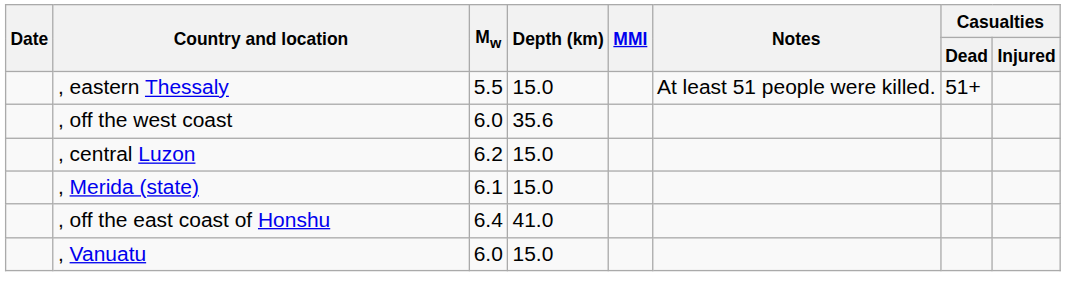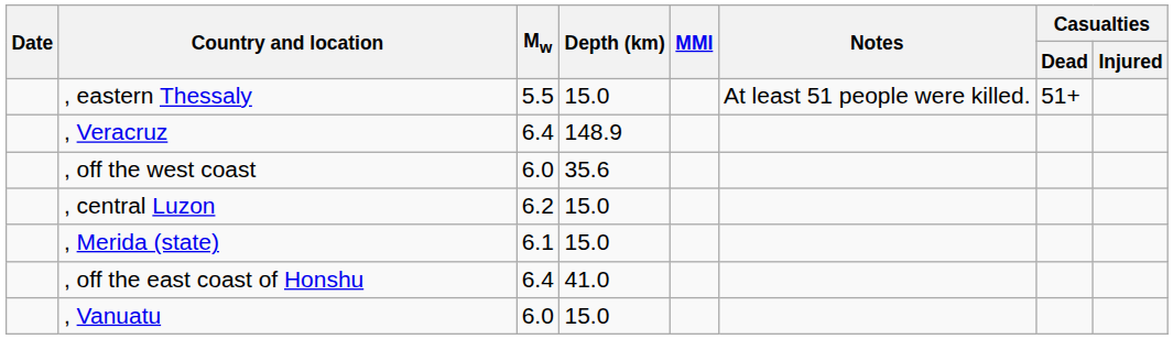 <table class="wikitable sortable sort-under" style="border:1px black; margin-left:1em;">
 <tr>
 <th rowspan="2"><small>Date</small></th>
 <th rowspan="2" style="width: 310px"><small>Country and location</small></th>
 <th rowspan="2"><small>M<sub>w</sub></small></th>
 <th rowspan="2"><small>Depth (km)</small></th>
 <th rowspan="2"><small><a href='#'>MMI</a></small></th>
 <th rowspan="2" class="unsortable"><small>Notes</small></th>
 <th colspan="2"><small>Casualties</small></th>
 </tr>
 <tr>
 <th><small>Dead</small></th>
 <th><small>Injured</small></th>
 </tr>
 <tr>
 <td></td>
 <td>, eastern <a href='#'>Thessaly</a></td>
 <td>5.5</td>
 <td>15.0</td>
 <td></td>
 <td>At least 51 people were killed.</td>
 <td>51+</td>
+<td></td>
+</tr>
+<tr>
+<td></td>
+<td>, <a href='#'>Veracruz</a></td>
+<td>6.4</td>
+<td>148.9</td>
+<td></td>
+<td></td>
+<td></td>
 <td></td>
 </tr>
 <tr>
 <td></td>
 <td>, off the west coast</td>
 <td>6.0</td>
 <td>35.6</td>
 <td></td>
 <td></td>
 <td></td>
 <td></td>
 </tr>
 <tr>
 <td></td>
 <td>, central <a href='#'>Luzon</a></td>
 <td>6.2</td>
 <td>15.0</td>
 <td></td>
 <td></td>
 <td></td>
 <td></td>
 </tr>
 <tr>
 <td></td>
 <td>, <a href='#'>Merida (state)</a></td>
 <td>6.1</td>
 <td>15.0</td>
 <td></td>
 <td></td>
 <td></td>
 <td></td>
 </tr>
 <tr>
 <td></td>
 <td>, off the east coast of <a href='#'>Honshu</a></td>
 <td>6.4</td>
 <td>41.0</td>
 <td></td>
 <td></td>
 <td></td>
 <td></td>
 </tr>
 <tr>
 <td></td>
 <td>, <a href='#'>Vanuatu</a></td>
 <td>6.0</td>
 <td>15.0</td>
 <td></td>
 <td></td>
 <td></td>
 <td></td>
 </tr>
 </table>
